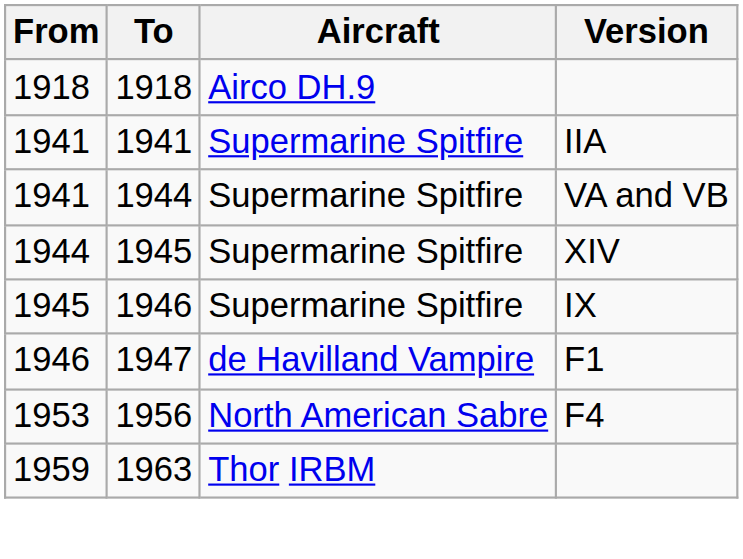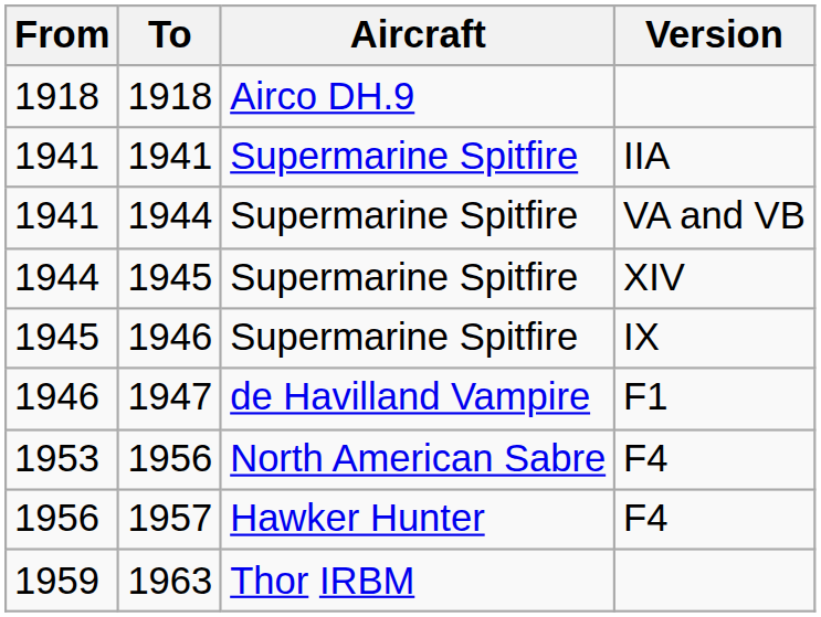 <table class="wikitable">
 <tr>
 <th>From</th>
 <th>To</th>
 <th>Aircraft</th>
 <th>Version</th>
 </tr>
 <tr>
 <td>1918</td>
 <td>1918</td>
 <td><a href='#'>Airco DH.9</a></td>
 <td></td>
 </tr>
 <tr>
 <td>1941</td>
 <td>1941</td>
 <td><a href='#'>Supermarine Spitfire</a></td>
 <td>IIA</td>
 </tr>
 <tr>
 <td>1941</td>
 <td>1944</td>
 <td>Supermarine Spitfire</td>
 <td>VA and VB</td>
 </tr>
 <tr>
 <td>1944</td>
 <td>1945</td>
 <td>Supermarine Spitfire</td>
 <td>XIV</td>
 </tr>
 <tr>
 <td>1945</td>
 <td>1946</td>
 <td>Supermarine Spitfire</td>
 <td>IX</td>
 </tr>
 <tr>
 <td>1946</td>
 <td>1947</td>
 <td><a href='#'>de Havilland Vampire</a></td>
 <td>F1</td>
 </tr>
 <tr>
 <td>1953</td>
 <td>1956</td>
 <td><a href='#'>North American Sabre</a></td>
 <td>F4</td>
 </tr>
 <tr>
+<td>1956</td>
+<td>1957</td>
+<td><a href='#'>Hawker Hunter</a></td>
+<td>F4</td>
+</tr>
+<tr>
 <td>1959</td>
 <td>1963</td>
 <td><a href='#'>Thor</a> <a href='#'>IRBM</a></td>
 <td></td>
 </tr>
 </table>
